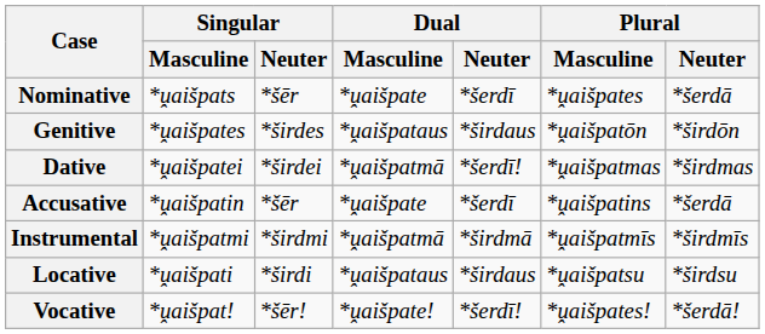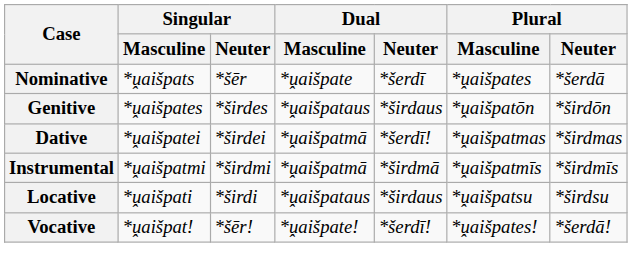 <table class="wikitable">
 <tr>
 <th rowspan="2">Case</th>
 <th colspan="2">Singular</th>
 <th colspan="2">Dual</th>
 <th colspan="2">Plural</th>
 </tr>
 <tr>
 <th>Masculine</th>
 <th>Neuter</th>
 <th>Masculine</th>
 <th>Neuter</th>
 <th>Masculine</th>
 <th>Neuter</th>
 </tr>
 <tr>
 <th>Nominative</th>
 <td><em>*ṷaišpats</em></td>
 <td><em>*šēr</em></td>
 <td><em>*ṷaišpate</em></td>
 <td><em>*šerdī</em></td>
 <td><em>*ṷaišpates</em></td>
 <td><em>*šerdā</em></td>
 </tr>
 <tr>
 <th>Genitive</th>
 <td><em>*ṷaišpates</em></td>
 <td><em>*širdes</em></td>
 <td><em>*ṷaišpataus</em></td>
 <td><em>*širdaus</em></td>
 <td><em>*ṷaišpatōn</em></td>
 <td><em>*širdōn</em></td>
 </tr>
 <tr>
 <th>Dative</th>
 <td><em>*ṷaišpatei</em></td>
 <td><em>*širdei</em></td>
 <td><em>*ṷaišpatmā</em></td>
 <td><em>*šerdī!</em></td>
 <td><em>*ṷaišpatmas</em></td>
 <td><em>*širdmas</em></td>
 </tr>
 <tr>
-<th>Accusative</th>
-<td><em>*ṷaišpatin</em></td>
-<td><em>*šēr</em></td>
-<td><em>*ṷaišpate</em></td>
-<td><em>*šerdī</em></td>
-<td><em>*ṷaišpatins</em></td>
-<td><em>*šerdā</em></td>
-</tr>
-<tr>
 <th>Instrumental</th>
 <td><em>*ṷaišpatmi</em></td>
 <td><em>*širdmi</em></td>
 <td><em>*ṷaišpatmā</em></td>
 <td><em>*širdmā </em></td>
 <td><em>*ṷaišpatmīs</em></td>
 <td><em>*širdmīs</em></td>
 </tr>
 <tr>
 <th>Locative</th>
 <td><em>*ṷaišpati</em></td>
 <td><em>*širdi</em></td>
 <td><em>*ṷaišpataus</em></td>
 <td><em>*širdaus</em></td>
 <td><em>*ṷaišpatsu</em></td>
 <td><em>*širdsu</em></td>
 </tr>
 <tr>
 <th>Vocative</th>
 <td><em>*ṷaišpat!</em></td>
 <td><em>*šēr!</em></td>
 <td><em>*ṷaišpate!</em></td>
 <td><em>*šerdī!</em></td>
 <td><em>*ṷaišpates!</em></td>
 <td><em>*šerdā!</em></td>
 </tr>
 </table>
